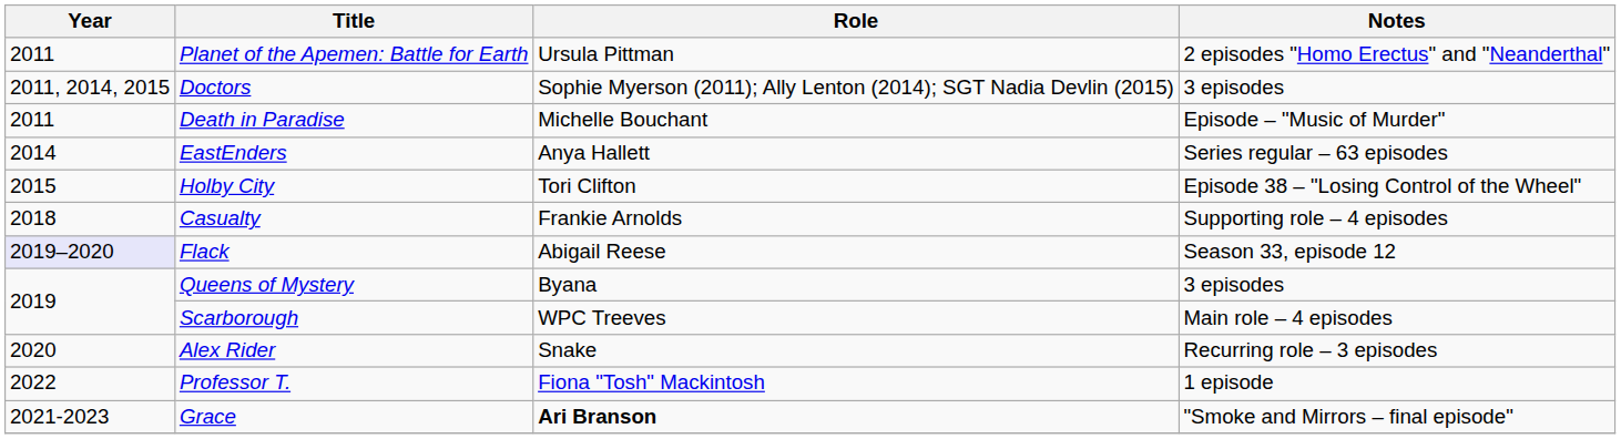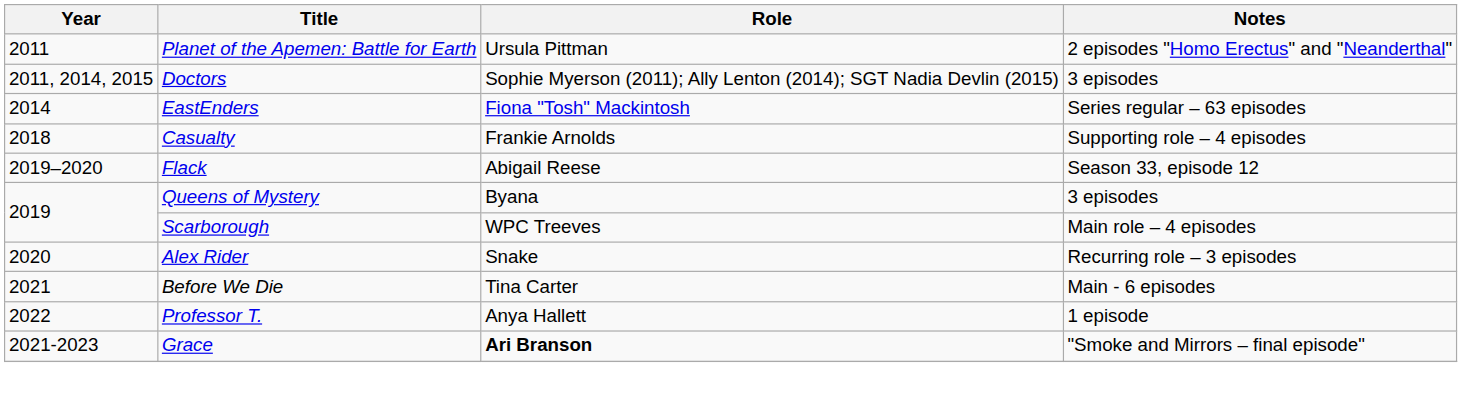 <table class="wikitable sortable">
 <tr>
 <th>Year</th>
 <th>Title</th>
 <th>Role</th>
 <th>Notes</th>
 </tr>
 <tr>
 <td>2011</td>
 <td><em><a href='#'>Planet of the Apemen: Battle for Earth</a></em></td>
 <td>Ursula Pittman</td>
 <td>2 episodes "<a href='#'>Homo Erectus</a>" and "<a href='#'>Neanderthal</a>"</td>
 </tr>
 <tr>
 <td>2011, 2014, 2015</td>
 <td><em><a href='#'>Doctors</a></em></td>
 <td>Sophie Myerson (2011); Ally Lenton (2014); SGT Nadia Devlin (2015)</td>
 <td>3 episodes</td>
 </tr>
 <tr>
-<td>2011</td>
-<td><em><a href='#'>Death in Paradise</a></em></td>
-<td>Michelle Bouchant</td>
-<td>Episode – "Music of Murder"</td>
-</tr>
-<tr>
 <td>2014</td>
 <td><em><a href='#'>EastEnders</a></em></td>
-<td>Anya Hallett</td>
+<td><a href='#'>Fiona "Tosh" Mackintosh</a></td>
 <td>Series regular – 63 episodes</td>
-</tr>
-<tr>
-<td>2015</td>
-<td><em><a href='#'>Holby City</a></em></td>
-<td>Tori Clifton</td>
-<td>Episode 38 – "Losing Control of the Wheel"</td>
 </tr>
 <tr>
 <td>2018</td>
 <td><em><a href='#'>Casualty</a></em></td>
 <td>Frankie Arnolds</td>
 <td>Supporting role – 4 episodes</td>
 </tr>
 <tr>
-<td style="background: lavender;">2019–2020</td>
+<td>2019–2020</td>
 <td><em><a href='#'>Flack</a></em></td>
 <td>Abigail Reese</td>
 <td>Season 33, episode 12</td>
 </tr>
 <tr>
 <td rowspan=2>2019</td>
 <td><em><a href='#'>Queens of Mystery</a></em> </td>
 <td>Byana</td>
 <td>3 episodes</td>
 </tr>
 <tr>
 <td><em><a href='#'>Scarborough</a></em> </td>
 <td>WPC Treeves</td>
 <td>Main role – 4 episodes</td>
 </tr>
 <tr>
 <td>2020</td>
 <td><em><a href='#'>Alex Rider</a></em></td>
 <td>Snake</td>
 <td>Recurring role – 3 episodes</td>
 </tr>
 <tr>
+<td>2021</td>
+<td><em>Before We Die</em></td>
+<td>Tina Carter</td>
+<td>Main - 6 episodes</td>
+</tr>
+<tr>
 <td>2022</td>
 <td><em><a href='#'>Professor T.</a></em></td>
-<td><a href='#'>Fiona "Tosh" Mackintosh</a></td>
+<td>Anya Hallett</td>
 <td>1 episode</td>
 </tr>
 <tr>
 <td>2021-2023</td>
 <td><em><a href='#'>Grace</a></em></td>
 <td><strong>Ari Branson</strong></td>
 <td>"Smoke and Mirrors – final episode"</td>
 </tr>
 <tr>
 </tr>
 </table>
